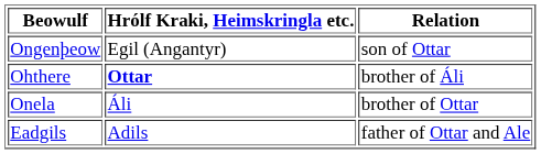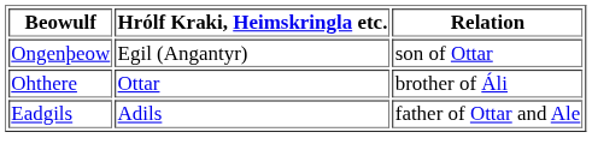 <table border="1">
 <tr>
 <th>Beowulf</th>
 <th>Hrólf Kraki, <a href='#'>Heimskringla</a> etc.</th>
 <th>Relation</th>
 </tr>
 <tr ---->
 <td><a href='#'>Ongenþeow</a></td>
 <td>Egil (Angantyr)</td>
 <td>son of <a href='#'>Ottar</a></td>
 </tr>
 <tr ---->
 <td><a href='#'>Ohthere</a></td>
-<td><strong><a href='#'>Ottar</a></strong></td>
+<td><a href='#'>Ottar</a></td>
 <td>brother of <a href='#'>Áli</a></td>
-</tr>
-<tr ---->
-<td><a href='#'>Onela</a></td>
-<td><a href='#'>Áli</a></td>
-<td>brother of <a href='#'>Ottar</a></td>
 </tr>
 <tr ---->
 <td><a href='#'>Eadgils</a></td>
 <td><a href='#'>Adils</a></td>
 <td>father of <a href='#'>Ottar</a> and <a href='#'>Ale</a></td>
 </tr>
 </table>
